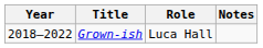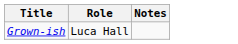 <table class="wikitable sortable">
 <tr>
-<th>Year</th>
 <th>Title</th>
 <th>Role</th>
 <th class="unsortable">Notes</th>
 </tr>
 <tr>
-<td>2018–2022</td>
 <td><em><a href='#'>Grown-ish</a></em></td>
 <td>Luca Hall</td>
 <td></td>
 </tr>
 </table>
